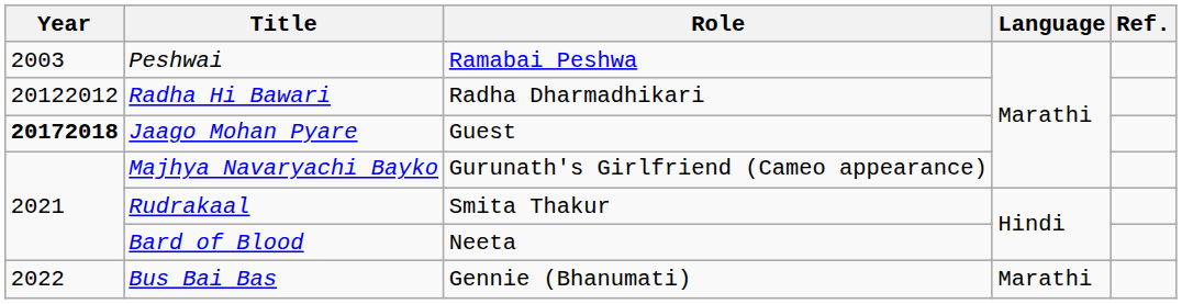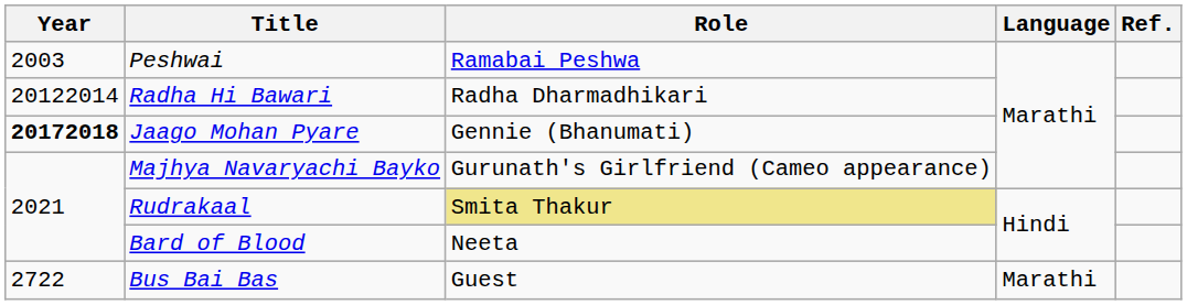 <table class="wikitable">
 <tr>
 <th>Year</th>
 <th>Title</th>
 <th>Role</th>
 <th>Language</th>
 <th>Ref.</th>
 </tr>
 <tr>
 <td>2003</td>
 <td><em>Peshwai</em></td>
 <td><a href='#'>Ramabai Peshwa</a></td>
 <td rowspan="4">Marathi</td>
 <td></td>
 </tr>
 <tr>
-<td>20122012</td>
+<td>20122014</td>
 <td><em><a href='#'>Radha Hi Bawari</a></em></td>
 <td>Radha Dharmadhikari</td>
 <td></td>
 </tr>
 <tr>
 <td><strong>20172018</strong></td>
 <td><em><a href='#'>Jaago Mohan Pyare</a></em></td>
-<td>Guest</td>
+<td>Gennie (Bhanumati)</td>
 <td></td>
 </tr>
 <tr>
 <td rowspan="3">2021</td>
 <td><em><a href='#'>Majhya Navaryachi Bayko</a></em></td>
 <td>Gurunath's Girlfriend (Cameo appearance)</td>
 <td></td>
 </tr>
 <tr>
 <td><em><a href='#'>Rudrakaal</a></em></td>
-<td>Smita Thakur</td>
+<td style="background: khaki;">Smita Thakur</td>
 <td rowspan="2">Hindi</td>
 <td></td>
 </tr>
 <tr>
 <td><em><a href='#'>Bard of Blood</a></em></td>
 <td>Neeta</td>
 <td></td>
 </tr>
 <tr>
-<td>2022</td>
+<td>2722</td>
 <td><em><a href='#'>Bus Bai Bas</a></em></td>
-<td>Gennie (Bhanumati)</td>
+<td>Guest</td>
 <td>Marathi</td>
 <td></td>
 </tr>
 </table>
